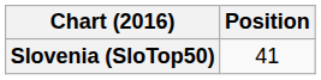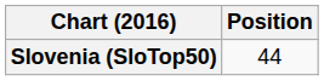 <table class="wikitable plainrowheaders" style="text-align:center">
 <tr>
 <th scope="col">Chart (2016)</th>
 <th scope="col">Position</th>
 </tr>
 <tr>
 <th scope="row">Slovenia (SloTop50)</th>
-<td>41</td>
+<td>44</td>
 </tr>
 </table>
